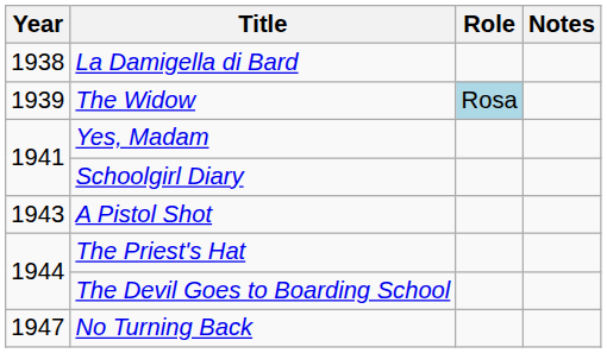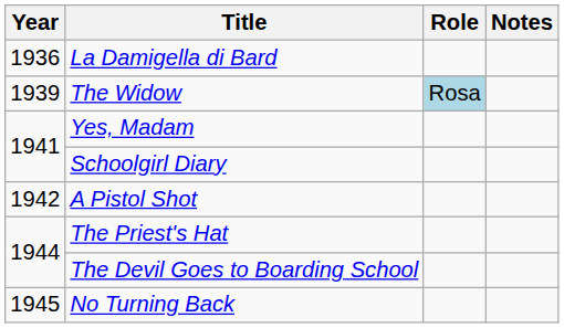 <table class="wikitable sortable">
 <tr>
 <th>Year</th>
 <th>Title</th>
 <th>Role</th>
 <th class="unsortable">Notes</th>
 </tr>
 <tr>
-<td>1938</td>
+<td>1936</td>
 <td><em><a href='#'>La Damigella di Bard</a></em></td>
 <td></td>
 <td></td>
 </tr>
 <tr>
 <td>1939</td>
 <td><em><a href='#'>The Widow</a></em></td>
 <td style="background: lightblue;">Rosa</td>
 <td></td>
 </tr>
 <tr>
 <td rowspan=2>1941</td>
 <td><em><a href='#'>Yes, Madam</a></em></td>
 <td></td>
 <td></td>
 </tr>
 <tr>
 <td><em><a href='#'>Schoolgirl Diary</a></em></td>
 <td></td>
 <td></td>
 </tr>
 <tr>
-<td>1943</td>
+<td>1942</td>
 <td><em><a href='#'>A Pistol Shot</a></em></td>
 <td></td>
 <td></td>
 </tr>
 <tr>
 <td rowspan=2>1944</td>
 <td><em><a href='#'>The Priest's Hat</a></em></td>
 <td></td>
 <td></td>
 </tr>
 <tr>
 <td><em><a href='#'>The Devil Goes to Boarding School</a></em></td>
 <td></td>
 <td></td>
 </tr>
 <tr>
-<td>1947</td>
+<td>1945</td>
 <td><em><a href='#'>No Turning Back</a></em></td>
 <td></td>
 <td></td>
 </tr>
 </table>
